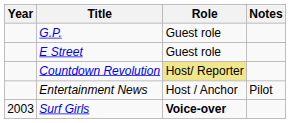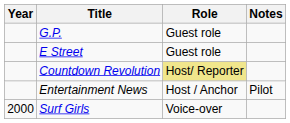 <table class=wikitable>
 <tr>
 <th>Year</th>
 <th>Title</th>
 <th>Role</th>
 <th>Notes</th>
 </tr>
 <tr>
 <td></td>
 <td><em><a href='#'>G.P.</a></em></td>
 <td>Guest role</td>
 <td></td>
 </tr>
 <tr>
 <td></td>
 <td><em><a href='#'>E Street</a></em></td>
 <td>Guest role</td>
 <td></td>
 </tr>
 <tr>
 <td></td>
 <td><em><a href='#'>Countdown Revolution</a></em></td>
 <td style="background: khaki;">Host/ Reporter</td>
 <td></td>
 </tr>
 <tr>
 <td></td>
 <td><em>Entertainment News</em></td>
 <td>Host / Anchor</td>
 <td>Pilot</td>
 </tr>
 <tr>
-<td>2003</td>
+<td>2000</td>
 <td><em><a href='#'>Surf Girls</a></em></td>
-<td><strong>Voice-over</strong></td>
+<td>Voice-over</td>
 <td></td>
 </tr>
 </table>
